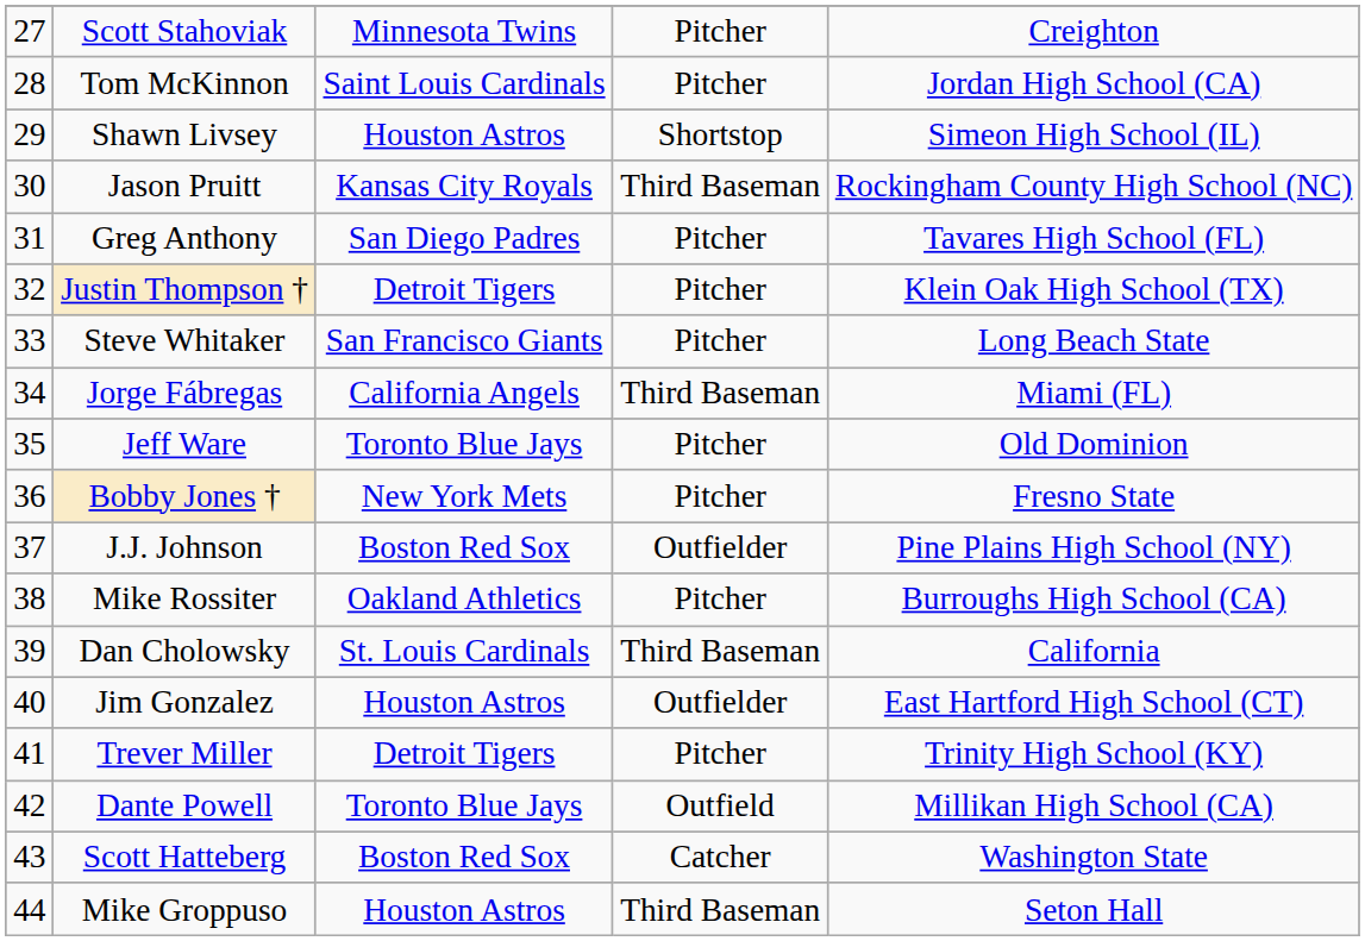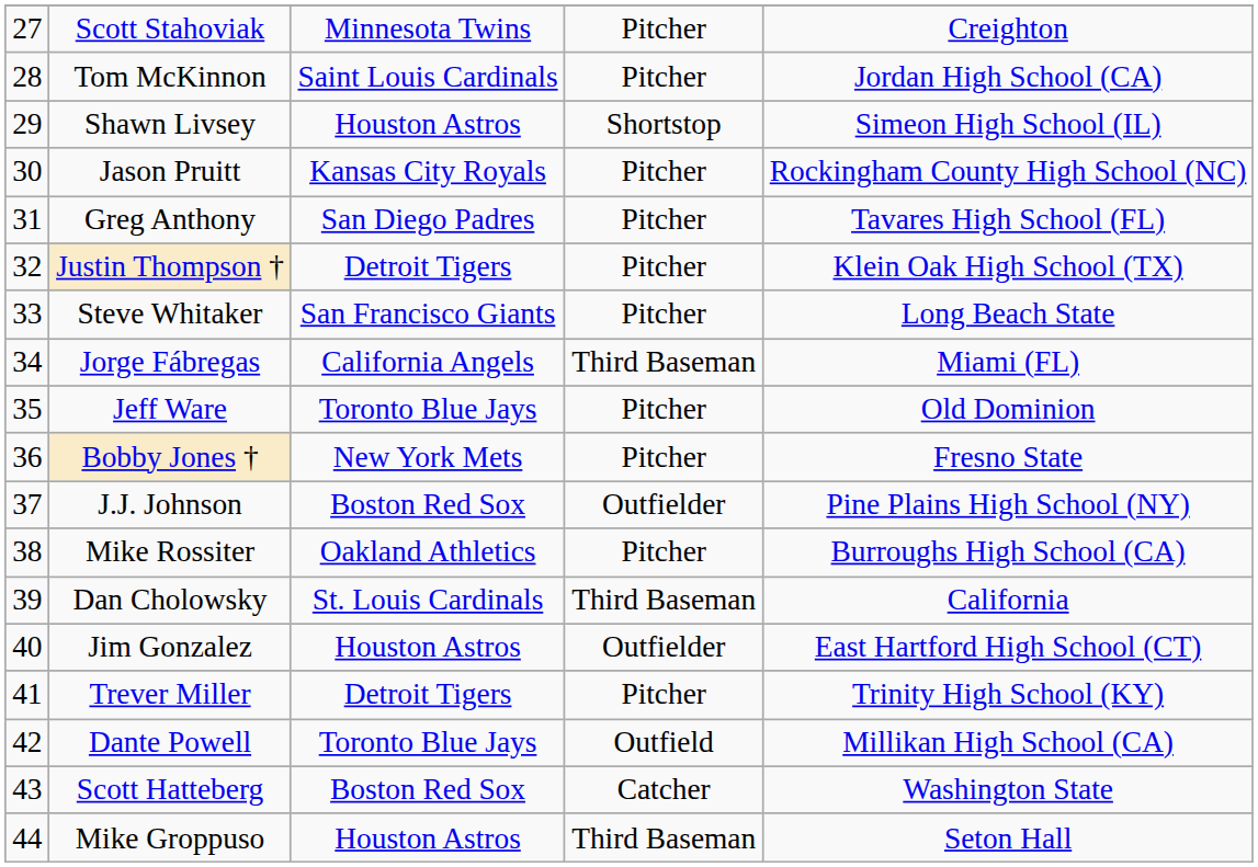 <table class="wikitable" style="text-align:center">
 <tr>
 </tr>
 <tr>
 <td>27</td>
 <td><a href='#'>Scott Stahoviak</a></td>
 <td><a href='#'>Minnesota Twins</a></td>
 <td>Pitcher</td>
 <td><a href='#'>Creighton</a></td>
 </tr>
 <tr>
 <td>28</td>
 <td>Tom McKinnon</td>
 <td><a href='#'>Saint Louis Cardinals</a></td>
 <td>Pitcher</td>
 <td><a href='#'>Jordan High School (CA)</a></td>
 </tr>
 <tr>
 <td>29</td>
 <td>Shawn Livsey</td>
 <td><a href='#'>Houston Astros</a></td>
 <td>Shortstop</td>
 <td><a href='#'>Simeon High School (IL)</a></td>
 </tr>
 <tr>
 <td>30</td>
 <td>Jason Pruitt</td>
 <td><a href='#'>Kansas City Royals</a></td>
-<td>Third Baseman</td>
+<td>Pitcher</td>
 <td><a href='#'>Rockingham County High School (NC)</a></td>
 </tr>
 <tr>
 <td>31</td>
 <td>Greg Anthony</td>
 <td><a href='#'>San Diego Padres</a></td>
 <td>Pitcher</td>
 <td><a href='#'>Tavares High School (FL)</a></td>
 </tr>
 <tr>
 <td>32</td>
 <td bgcolor="#FAECC8"><a href='#'>Justin Thompson</a> †</td>
 <td><a href='#'>Detroit Tigers</a></td>
 <td>Pitcher</td>
 <td><a href='#'>Klein Oak High School (TX)</a></td>
 </tr>
 <tr>
 <td>33</td>
 <td>Steve Whitaker</td>
 <td><a href='#'>San Francisco Giants</a></td>
 <td>Pitcher</td>
 <td><a href='#'>Long Beach State</a></td>
 </tr>
 <tr>
 <td>34</td>
 <td><a href='#'>Jorge Fábregas</a></td>
 <td><a href='#'>California Angels</a></td>
 <td>Third Baseman</td>
 <td><a href='#'>Miami (FL)</a></td>
 </tr>
 <tr>
 <td>35</td>
 <td><a href='#'>Jeff Ware</a></td>
 <td><a href='#'>Toronto Blue Jays</a></td>
 <td>Pitcher</td>
 <td><a href='#'>Old Dominion</a></td>
 </tr>
 <tr>
 <td>36</td>
 <td bgcolor="#FAECC8"><a href='#'>Bobby Jones</a> †</td>
 <td><a href='#'>New York Mets</a></td>
 <td>Pitcher</td>
 <td><a href='#'>Fresno State</a></td>
 </tr>
 <tr>
 <td>37</td>
 <td>J.J. Johnson</td>
 <td><a href='#'>Boston Red Sox</a></td>
 <td>Outfielder</td>
 <td><a href='#'>Pine Plains High School (NY)</a></td>
 </tr>
 <tr>
 <td>38</td>
 <td>Mike Rossiter</td>
 <td><a href='#'>Oakland Athletics</a></td>
 <td>Pitcher</td>
 <td><a href='#'>Burroughs High School (CA)</a></td>
 </tr>
 <tr>
 <td>39</td>
 <td>Dan Cholowsky</td>
 <td><a href='#'>St. Louis Cardinals</a></td>
 <td>Third Baseman</td>
 <td><a href='#'>California</a></td>
 </tr>
 <tr>
 <td>40</td>
 <td>Jim Gonzalez</td>
 <td><a href='#'>Houston Astros</a></td>
 <td>Outfielder</td>
 <td><a href='#'>East Hartford High School (CT)</a></td>
 </tr>
 <tr>
 <td>41</td>
 <td><a href='#'>Trever Miller</a></td>
 <td><a href='#'>Detroit Tigers</a></td>
 <td>Pitcher</td>
 <td><a href='#'>Trinity High School (KY)</a></td>
 </tr>
 <tr>
 <td>42</td>
 <td><a href='#'>Dante Powell</a></td>
 <td><a href='#'>Toronto Blue Jays</a></td>
 <td>Outfield</td>
 <td><a href='#'>Millikan High School (CA)</a></td>
 </tr>
 <tr>
 <td>43</td>
 <td><a href='#'>Scott Hatteberg</a></td>
 <td><a href='#'>Boston Red Sox</a></td>
 <td>Catcher</td>
 <td><a href='#'>Washington State</a></td>
 </tr>
 <tr>
 <td>44</td>
 <td>Mike Groppuso</td>
 <td><a href='#'>Houston Astros</a></td>
 <td>Third Baseman</td>
 <td><a href='#'>Seton Hall</a></td>
 </tr>
 </table>
